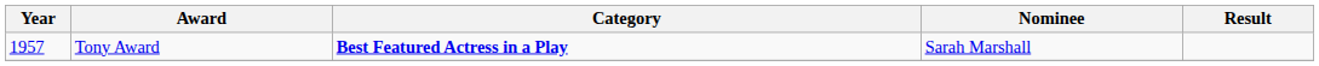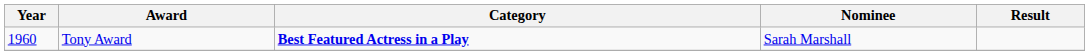 <table class="wikitable" style="width:95%;">
 <tr>
 <th style="width:5%;">Year</th>
 <th style="width:20%;">Award</th>
 <th style="width:45%;">Category</th>
 <th style="width:20%;">Nominee</th>
 <th style="width:10%;">Result</th>
 </tr>
 <tr>
-<td><a href='#'>1957</a></td>
+<td><a href='#'>1960</a></td>
 <td><a href='#'>Tony Award</a></td>
 <td><strong><a href='#'>Best Featured Actress in a Play</a></strong></td>
 <td><a href='#'>Sarah Marshall</a></td>
 <td></td>
 </tr>
 <tr>
 </tr>
 </table>
